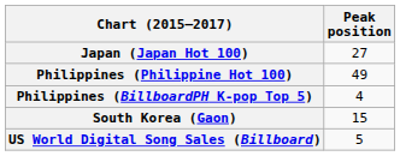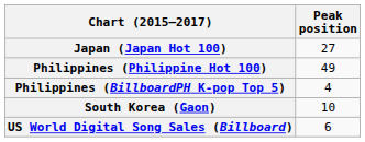 <table class="wikitable sortable plainrowheaders" style="text-align:center">
 <tr>
 <th scope="col">Chart (2015–2017)</th>
 <th scope="col">Peak<br>position</th>
 </tr>
 <tr>
 <th scope="row">Japan (<a href='#'>Japan Hot 100</a>)</th>
 <td>27</td>
 </tr>
 <tr>
 <th scope="row">Philippines (<a href='#'>Philippine Hot 100</a>)</th>
 <td>49</td>
 </tr>
 <tr>
 <th scope="row">Philippines (<a href='#'><em>BillboardPH</em> K-pop Top 5</a>)</th>
 <td>4</td>
 </tr>
 <tr>
 <th scope="row">South Korea (<a href='#'>Gaon</a>)</th>
-<td>15</td>
+<td>10</td>
 </tr>
 <tr>
 <th scope="row">US <a href='#'>World Digital Song Sales</a> (<em><a href='#'>Billboard</a></em>)</th>
-<td>5</td>
+<td>6</td>
 </tr>
 </table>
